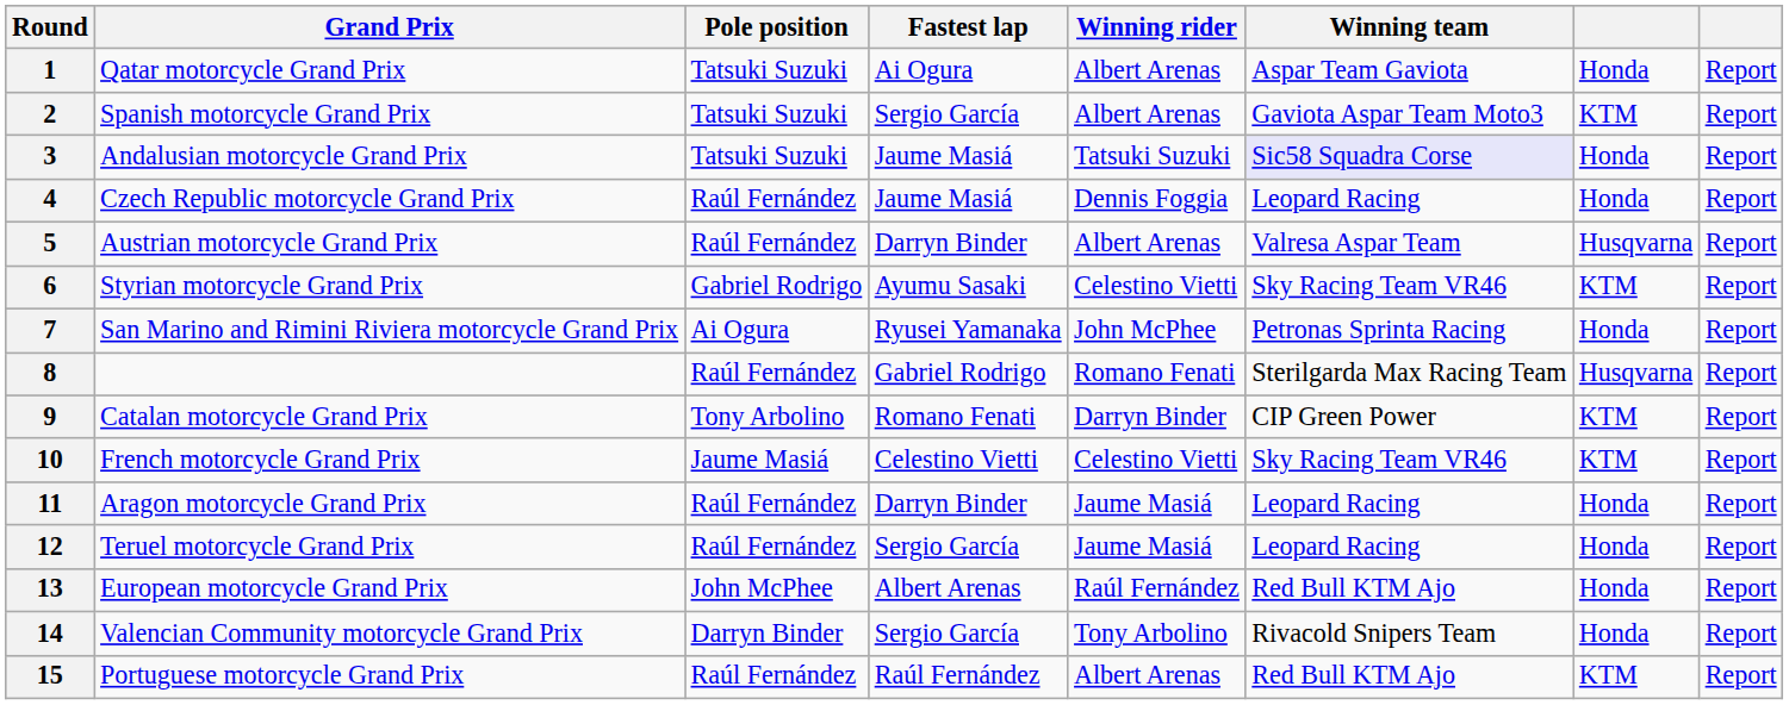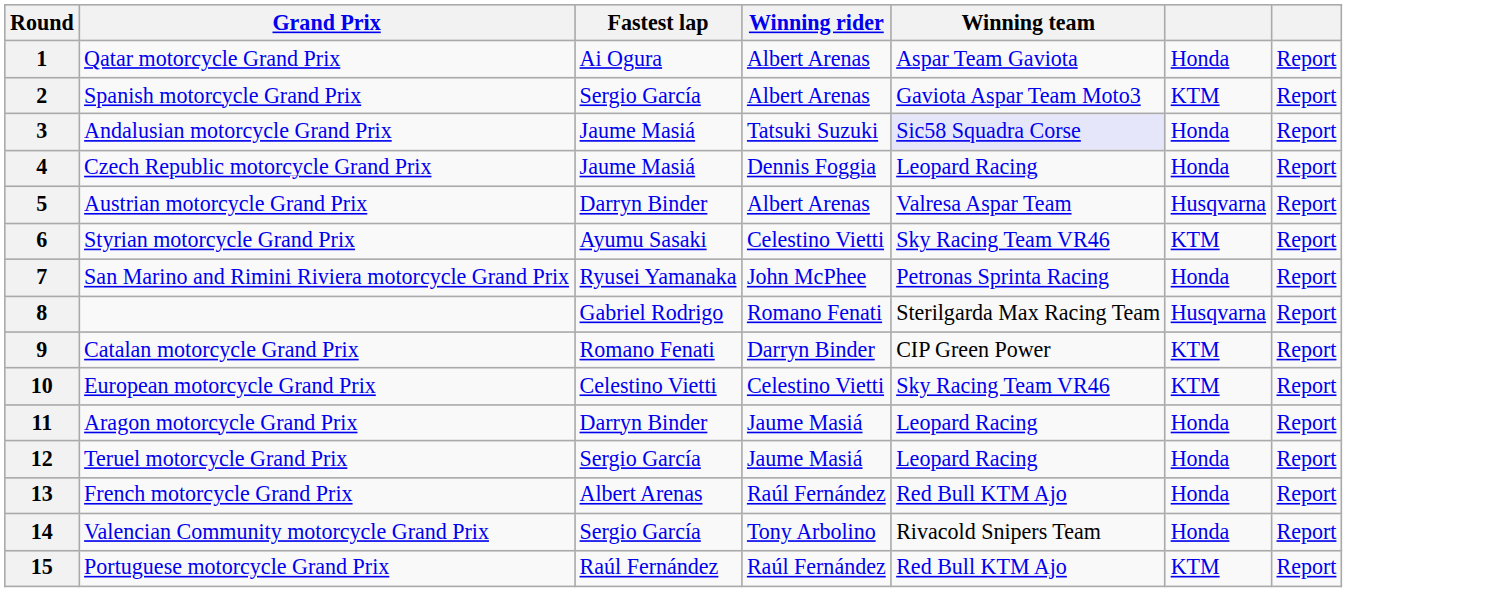 <table class="wikitable sortable" style="font-size: 85%">
 <tr>
 <th>Round</th>
 <th><a href='#'>Grand Prix</a></th>
-<th>Pole position</th>
 <th>Fastest lap</th>
 <th><a href='#'>Winning rider</a></th>
 <th>Winning team</th>
 <th></th>
 <th class="unsortable"></th>
 </tr>
 <tr>
 <th>1</th>
 <td> <a href='#'>Qatar motorcycle Grand Prix</a></td>
-<td data-sort-value="SUZ"> <a href='#'>Tatsuki Suzuki</a></td>
 <td data-sort-value="OGU"> <a href='#'>Ai Ogura</a></td>
 <td data-sort-value="ARE"> <a href='#'>Albert Arenas</a></td>
 <td data-sort-value="ASP"> <a href='#'>Aspar Team Gaviota</a></td>
 <td data-sort-value="HON"> <a href='#'>Honda</a></td>
 <td><a href='#'>Report</a></td>
 </tr>
 <tr>
 <th>2</th>
 <td> <a href='#'>Spanish motorcycle Grand Prix</a></td>
-<td data-sort-value="SUZ"> <a href='#'>Tatsuki Suzuki</a></td>
 <td data-sort-value="GAR"> <a href='#'>Sergio García</a></td>
 <td data-sort-value="ARE"> <a href='#'>Albert Arenas</a></td>
 <td data-sort-value="ASP"> <a href='#'>Gaviota Aspar Team Moto3</a></td>
 <td data-sort-value="KTM"> <a href='#'>KTM</a></td>
 <td><a href='#'>Report</a></td>
 </tr>
 <tr>
 <th>3</th>
 <td> <a href='#'>Andalusian motorcycle Grand Prix</a></td>
-<td data-sort-value="SUZ"> <a href='#'>Tatsuki Suzuki</a></td>
 <td data-sort-value="MAS"> <a href='#'>Jaume Masiá</a></td>
 <td data-sort-value="SUZ"> <a href='#'>Tatsuki Suzuki</a></td>
 <td data-sort-value="SIC" style="background: lavender;"> <a href='#'>Sic58 Squadra Corse</a></td>
 <td data-sort-value="HON"> <a href='#'>Honda</a></td>
 <td><a href='#'>Report</a></td>
 </tr>
 <tr>
 <th>4</th>
 <td> <a href='#'>Czech Republic motorcycle Grand Prix</a></td>
-<td data-sort-value="FER" nowrap> <a href='#'>Raúl Fernández</a></td>
 <td data-sort-value="MAS"> <a href='#'>Jaume Masiá</a></td>
 <td data-sort-value="FOG"> <a href='#'>Dennis Foggia</a></td>
 <td data-sort-value="LEO"> <a href='#'>Leopard Racing</a></td>
 <td data-sort-value="HON"> <a href='#'>Honda</a></td>
 <td><a href='#'>Report</a></td>
 </tr>
 <tr>
 <th>5</th>
 <td> <a href='#'>Austrian motorcycle Grand Prix</a></td>
-<td data-sort-value="FER"> <a href='#'>Raúl Fernández</a></td>
 <td data-sort-value="BIN"> <a href='#'>Darryn Binder</a></td>
 <td data-sort-value="ARE"> <a href='#'>Albert Arenas</a></td>
 <td data-sort-value="ASP"> <a href='#'>Valresa Aspar Team</a></td>
 <td data-sort-value="HUS"> <a href='#'>Husqvarna</a></td>
 <td><a href='#'>Report</a></td>
 </tr>
 <tr>
 <th>6</th>
 <td> <a href='#'>Styrian motorcycle Grand Prix</a></td>
-<td nowrap data-sort-value="ROD"> <a href='#'>Gabriel Rodrigo</a></td>
 <td data-sort-value="SAS"> <a href='#'>Ayumu Sasaki</a></td>
 <td data-sort-value="VIE"> <a href='#'>Celestino Vietti</a></td>
 <td data-sort-value="VIE"> <a href='#'>Sky Racing Team VR46</a></td>
 <td data-sort-value="KTM"> <a href='#'>KTM</a></td>
 <td><a href='#'>Report</a></td>
 </tr>
 <tr>
 <th>7</th>
 <td> <a href='#'>San Marino and Rimini Riviera motorcycle Grand Prix</a></td>
-<td data-sort-value="OGU"> <a href='#'>Ai Ogura</a></td>
 <td data-sort-value="YAM" nowrap> <a href='#'>Ryusei Yamanaka</a></td>
 <td data-sort-value="MCP"> <a href='#'>John McPhee</a></td>
 <td data-sort-value="PET"> <a href='#'>Petronas Sprinta Racing</a></td>
 <td data-sort-value="HON"> <a href='#'>Honda</a></td>
 <td><a href='#'>Report</a></td>
 </tr>
 <tr>
 <th>8</th>
 <td></td>
-<td data-sort-value="FER"> <a href='#'>Raúl Fernández</a></td>
 <td data-sort-value="ROD"> <a href='#'>Gabriel Rodrigo</a></td>
 <td data-sort-value="FEN"> <a href='#'>Romano Fenati</a></td>
 <td data-sort-value="STE" nowrap> Sterilgarda Max Racing Team</td>
 <td data-sort-value="HUS"> <a href='#'>Husqvarna</a></td>
 <td><a href='#'>Report</a></td>
 </tr>
 <tr>
 <th>9</th>
 <td> <a href='#'>Catalan motorcycle Grand Prix</a></td>
-<td data-sort-value="ARB"> <a href='#'>Tony Arbolino</a></td>
 <td data-sort-value="FEN" nowrap> <a href='#'>Romano Fenati</a></td>
 <td data-sort-value="BIN"> <a href='#'>Darryn Binder</a></td>
 <td data-sort-value="CIP"> CIP Green Power</td>
 <td data-sort-value="KTM"> <a href='#'>KTM</a></td>
 <td><a href='#'>Report</a></td>
 </tr>
 <tr>
 <th>10</th>
-<td> <a href='#'>French motorcycle Grand Prix</a></td>
-<td data-sort-value="MAS"> <a href='#'>Jaume Masiá</a></td>
+<td> <a href='#'>European motorcycle Grand Prix</a></td>
 <td data-sort-value="VIE"> <a href='#'>Celestino Vietti</a></td>
 <td data-sort-value="VIE"> <a href='#'>Celestino Vietti</a></td>
 <td data-sort-value="VIE"> <a href='#'>Sky Racing Team VR46</a></td>
 <td data-sort-value="KTM"> <a href='#'>KTM</a></td>
 <td><a href='#'>Report</a></td>
 </tr>
 <tr>
 <th>11</th>
 <td> <a href='#'>Aragon motorcycle Grand Prix</a></td>
-<td data-sort-value="FER"> <a href='#'>Raúl Fernández</a></td>
 <td data-sort-value="BIN"> <a href='#'>Darryn Binder</a></td>
 <td data-sort-value="MAS"> <a href='#'>Jaume Masiá</a></td>
 <td data-sort-value="LEO"> <a href='#'>Leopard Racing</a></td>
 <td data-sort-value="HON"> <a href='#'>Honda</a></td>
 <td><a href='#'>Report</a></td>
 </tr>
 <tr>
 <th>12</th>
 <td> <a href='#'>Teruel motorcycle Grand Prix</a></td>
-<td data-sort-value="FER"> <a href='#'>Raúl Fernández</a></td>
 <td data-sort-value="GAR"> <a href='#'>Sergio García</a></td>
 <td data-sort-value="MAS"> <a href='#'>Jaume Masiá</a></td>
 <td data-sort-value="LEO"> <a href='#'>Leopard Racing</a></td>
 <td data-sort-value="HON"> <a href='#'>Honda</a></td>
 <td><a href='#'>Report</a></td>
 </tr>
 <tr>
 <th>13</th>
-<td> <a href='#'>European motorcycle Grand Prix</a></td>
-<td data-sort-value="MCP"> <a href='#'>John McPhee</a></td>
+<td> <a href='#'>French motorcycle Grand Prix</a></td>
 <td data-sort-value="ARE"> <a href='#'>Albert Arenas</a></td>
 <td data-sort-value="FER" nowrap> <a href='#'>Raúl Fernández</a></td>
 <td data-sort-value="RED"> <a href='#'>Red Bull KTM Ajo</a></td>
 <td data-sort-value="HON"> <a href='#'>Honda</a></td>
 <td><a href='#'>Report</a></td>
 </tr>
 <tr>
 <th>14</th>
 <td> <a href='#'>Valencian Community motorcycle Grand Prix</a></td>
-<td data-sort-value="BIN"> <a href='#'>Darryn Binder</a></td>
 <td data-sort-value="GAR"> <a href='#'>Sergio García</a></td>
 <td data-sort-value="ARB"> <a href='#'>Tony Arbolino</a></td>
 <td data-sort-value="RIV"> Rivacold Snipers Team</td>
 <td data-sort-value="HON"> <a href='#'>Honda</a></td>
 <td><a href='#'>Report</a></td>
 </tr>
 <tr>
 <th>15</th>
 <td> <a href='#'>Portuguese motorcycle Grand Prix</a></td>
 <td data-sort-value="FER"> <a href='#'>Raúl Fernández</a></td>
 <td data-sort-value="FER"> <a href='#'>Raúl Fernández</a></td>
-<td data-sort-value="ARE"> <a href='#'>Albert Arenas</a></td>
 <td data-sort-value="RED"> <a href='#'>Red Bull KTM Ajo</a></td>
 <td data-sort-value="KTM"> <a href='#'>KTM</a></td>
 <td><a href='#'>Report</a></td>
 </tr>
 </table>
